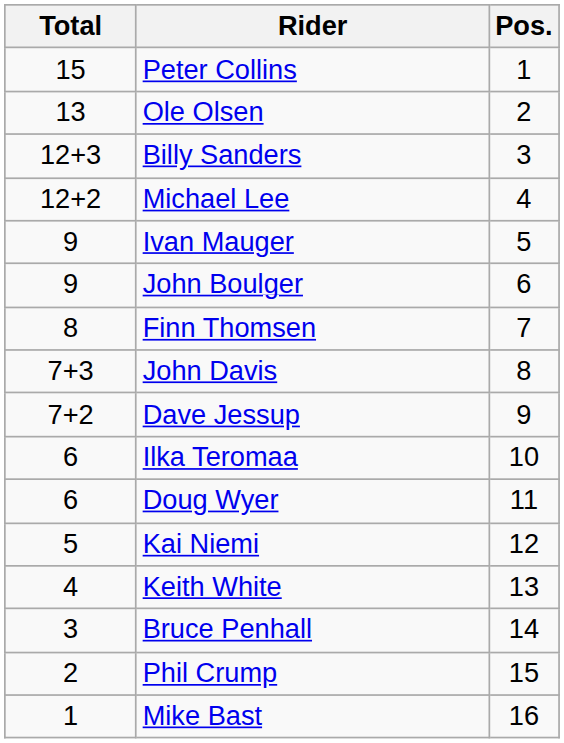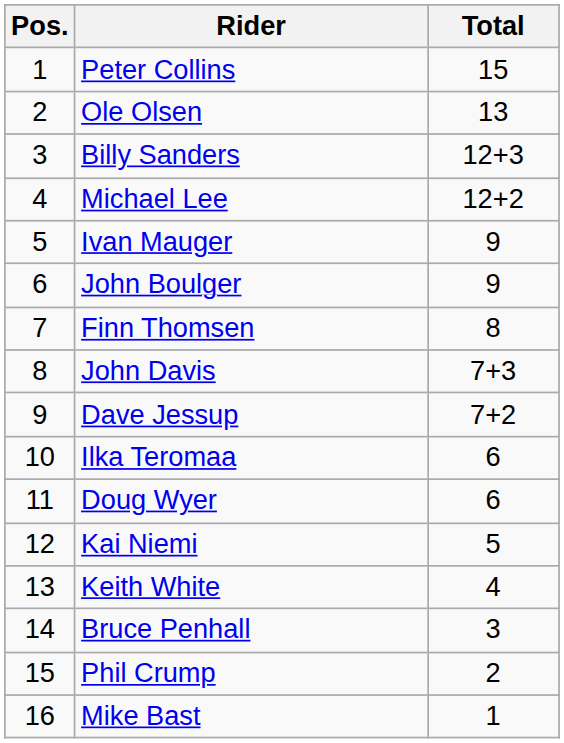 <table class=wikitable>
 <tr>
+<th width=25px>Pos.</th>
+<th width=200px>Rider</th>
 <th width=70px>Total</th>
-<th width=200px>Rider</th>
-<th width=25px>Pos.</th>
 </tr>
 <tr align=center >
+<td>1</td>
+<td align=left> <a href='#'>Peter Collins</a></td>
 <td>15</td>
-<td align=left> <a href='#'>Peter Collins</a></td>
-<td>1</td>
 </tr>
 <tr align=center >
+<td>2</td>
+<td align=left> <a href='#'>Ole Olsen</a></td>
 <td>13</td>
-<td align=left> <a href='#'>Ole Olsen</a></td>
-<td>2</td>
 </tr>
 <tr align=center >
+<td>3</td>
+<td align=left> <a href='#'>Billy Sanders</a></td>
 <td>12+3</td>
-<td align=left> <a href='#'>Billy Sanders</a></td>
-<td>3</td>
 </tr>
 <tr align=center >
+<td>4</td>
+<td align=left> <a href='#'>Michael Lee</a></td>
 <td>12+2</td>
-<td align=left> <a href='#'>Michael Lee</a></td>
-<td>4</td>
 </tr>
 <tr align=center >
+<td>5</td>
+<td align=left> <a href='#'>Ivan Mauger</a></td>
 <td>9</td>
-<td align=left> <a href='#'>Ivan Mauger</a></td>
-<td>5</td>
 </tr>
 <tr align=center >
+<td>6</td>
+<td align=left> <a href='#'>John Boulger</a></td>
 <td>9</td>
-<td align=left> <a href='#'>John Boulger</a></td>
-<td>6</td>
 </tr>
 <tr align=center >
-<td>8</td>
+<td>7</td>
 <td align=left> <a href='#'>Finn Thomsen</a></td>
-<td>7</td>
-</tr>
-<tr align=center>
-<td>7+3</td>
-<td align=left> <a href='#'>John Davis</a></td>
 <td>8</td>
 </tr>
 <tr align=center>
-<td>7+2</td>
-<td align=left> <a href='#'>Dave Jessup</a></td>
-<td>9</td>
+<td>8</td>
+<td align=left> <a href='#'>John Davis</a></td>
+<td>7+3</td>
 </tr>
 <tr align=center>
-<td>6</td>
-<td align=left> <a href='#'>Ilka Teromaa</a></td>
-<td>10</td>
+<td>9</td>
+<td align=left> <a href='#'>Dave Jessup</a></td>
+<td>7+2</td>
 </tr>
 <tr align=center>
+<td>10</td>
+<td align=left> <a href='#'>Ilka Teromaa</a></td>
 <td>6</td>
-<td align=left> <a href='#'>Doug Wyer</a></td>
-<td>11</td>
 </tr>
 <tr align=center>
-<td>5</td>
-<td align=left> <a href='#'>Kai Niemi</a></td>
-<td>12</td>
+<td>11</td>
+<td align=left> <a href='#'>Doug Wyer</a></td>
+<td>6</td>
 </tr>
 <tr align=center>
-<td>4</td>
-<td align=left> <a href='#'>Keith White</a></td>
-<td>13</td>
+<td>12</td>
+<td align=left> <a href='#'>Kai Niemi</a></td>
+<td>5</td>
 </tr>
 <tr align=center>
-<td>3</td>
-<td align=left> <a href='#'>Bruce Penhall</a></td>
-<td>14</td>
+<td>13</td>
+<td align=left> <a href='#'>Keith White</a></td>
+<td>4</td>
 </tr>
 <tr align=center>
-<td>2</td>
-<td align=left> <a href='#'>Phil Crump</a></td>
-<td>15</td>
+<td>14</td>
+<td align=left> <a href='#'>Bruce Penhall</a></td>
+<td>3</td>
 </tr>
 <tr align=center>
+<td>15</td>
+<td align=left> <a href='#'>Phil Crump</a></td>
+<td>2</td>
+</tr>
+<tr align=center>
+<td>16</td>
+<td align=left> <a href='#'>Mike Bast</a></td>
 <td>1</td>
-<td align=left> <a href='#'>Mike Bast</a></td>
-<td>16</td>
 </tr>
 </table>
